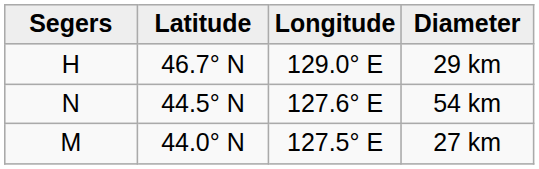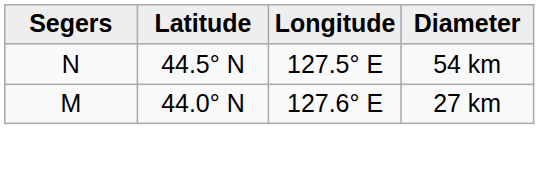 <table class="wikitable">
 <tr>
 <th width="25%" style="background:#eeeeee;">Segers</th>
 <th width="25%" style="background:#eeeeee;">Latitude</th>
 <th width="25%" style="background:#eeeeee;">Longitude</th>
 <th width="25%" style="background:#eeeeee;">Diameter</th>
 </tr>
 <tr>
-<td align="center">H</td>
-<td align="center">46.7° N</td>
-<td align="center">129.0° E</td>
-<td align="center">29 km</td>
-</tr>
-<tr>
 <td align="center">N</td>
 <td align="center">44.5° N</td>
-<td align="center">127.6° E</td>
+<td align="center">127.5° E</td>
 <td align="center">54 km</td>
 </tr>
 <tr>
 <td align="center">M</td>
 <td align="center">44.0° N</td>
-<td align="center">127.5° E</td>
+<td align="center">127.6° E</td>
 <td align="center">27 km</td>
 </tr>
 </table>
